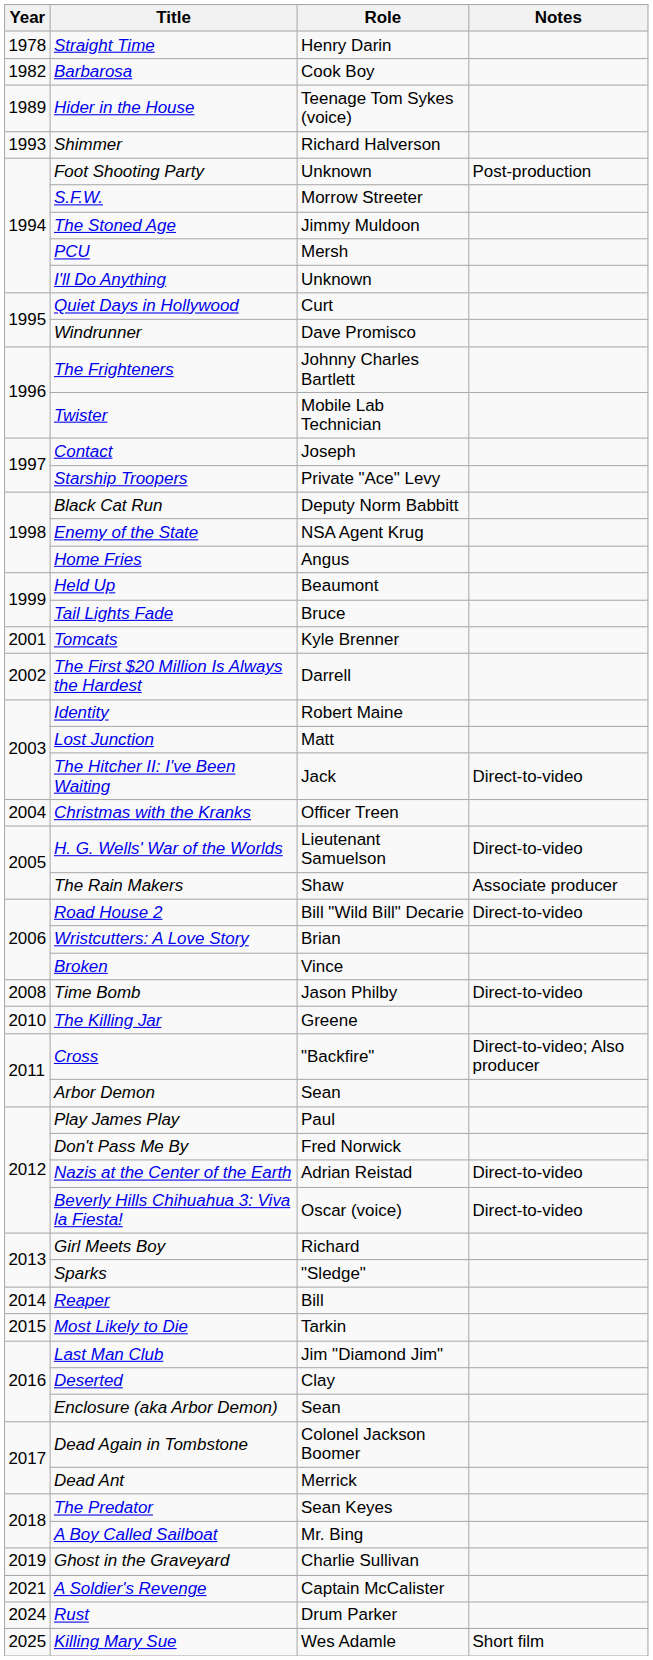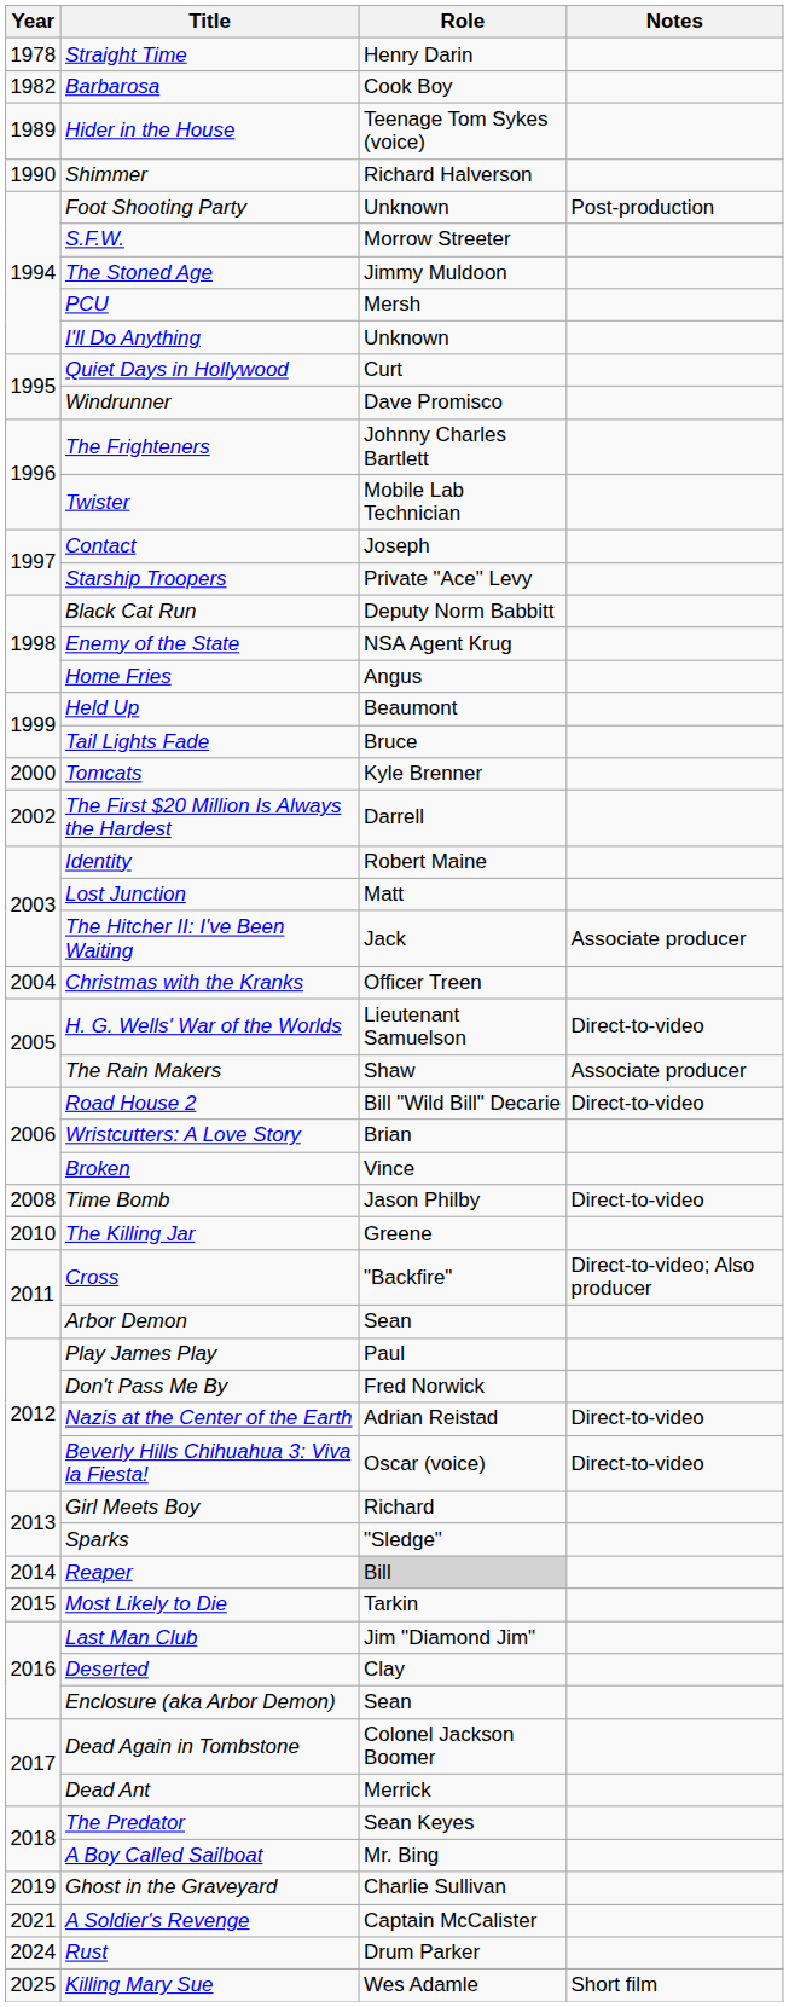 <table class="wikitable sortable">
 <tr>
 <th scope="col">Year</th>
 <th scope="col">Title</th>
 <th scope="col">Role</th>
 <th class="unsortable" scope="col">Notes</th>
 </tr>
 <tr>
 <td>1978</td>
 <td><em><a href='#'>Straight Time</a></em></td>
 <td>Henry Darin</td>
 <td></td>
 </tr>
 <tr>
 <td>1982</td>
 <td><em><a href='#'>Barbarosa</a></em></td>
 <td>Cook Boy</td>
 <td></td>
 </tr>
 <tr>
 <td>1989</td>
 <td><em><a href='#'>Hider in the House</a></em></td>
 <td>Teenage Tom Sykes (voice)</td>
 <td></td>
 </tr>
 <tr>
-<td>1993</td>
+<td>1990</td>
 <td><em>Shimmer</em></td>
 <td>Richard Halverson</td>
 <td></td>
 </tr>
 <tr>
 <td rowspan=5>1994</td>
 <td><em>Foot Shooting Party</em></td>
 <td>Unknown</td>
 <td>Post-production</td>
 </tr>
 <tr>
 <td><em><a href='#'>S.F.W.</a></em></td>
 <td>Morrow Streeter</td>
 <td></td>
 </tr>
 <tr>
 <td><em><a href='#'>The Stoned Age</a></em></td>
 <td>Jimmy Muldoon</td>
 <td></td>
 </tr>
 <tr>
 <td><em><a href='#'>PCU</a></em></td>
 <td>Mersh</td>
 <td></td>
 </tr>
 <tr>
 <td><em><a href='#'>I'll Do Anything</a></em></td>
 <td>Unknown</td>
 <td></td>
 </tr>
 <tr>
 <td rowspan=2>1995</td>
 <td><em><a href='#'>Quiet Days in Hollywood</a></em></td>
 <td>Curt</td>
 <td></td>
 </tr>
 <tr>
 <td><em>Windrunner</em></td>
 <td>Dave Promisco</td>
 <td></td>
 </tr>
 <tr>
 <td rowspan=2>1996</td>
 <td><em><a href='#'>The Frighteners</a></em></td>
 <td>Johnny Charles Bartlett</td>
 <td></td>
 </tr>
 <tr>
 <td><em><a href='#'>Twister</a></em></td>
 <td>Mobile Lab Technician</td>
 <td></td>
 </tr>
 <tr>
 <td rowspan=2>1997</td>
 <td><em><a href='#'>Contact</a></em></td>
 <td>Joseph</td>
 <td></td>
 </tr>
 <tr>
 <td><em><a href='#'>Starship Troopers</a></em></td>
 <td>Private "Ace" Levy</td>
 <td></td>
 </tr>
 <tr>
 <td rowspan="3">1998</td>
 <td><em>Black Cat Run</em></td>
 <td>Deputy Norm Babbitt</td>
 <td></td>
 </tr>
 <tr>
 <td><em><a href='#'>Enemy of the State</a></em></td>
 <td>NSA Agent Krug</td>
 <td></td>
 </tr>
 <tr>
 <td><em><a href='#'>Home Fries</a></em></td>
 <td>Angus</td>
 <td></td>
 </tr>
 <tr>
 <td rowspan=2>1999</td>
 <td><em><a href='#'>Held Up</a></em></td>
 <td>Beaumont</td>
 <td></td>
 </tr>
 <tr>
 <td><em><a href='#'>Tail Lights Fade</a></em></td>
 <td>Bruce</td>
 <td></td>
 </tr>
 <tr>
-<td>2001</td>
+<td>2000</td>
 <td><em><a href='#'>Tomcats</a></em></td>
 <td>Kyle Brenner</td>
 <td></td>
 </tr>
 <tr>
 <td>2002</td>
 <td><em><a href='#'>The First $20 Million Is Always the Hardest</a></em></td>
 <td>Darrell</td>
 <td></td>
 </tr>
 <tr>
 <td rowspan=3>2003</td>
 <td><em><a href='#'>Identity</a></em></td>
 <td>Robert Maine</td>
 <td></td>
 </tr>
 <tr>
 <td><em><a href='#'>Lost Junction</a></em></td>
 <td>Matt</td>
 <td></td>
 </tr>
 <tr>
 <td><em><a href='#'>The Hitcher II: I've Been Waiting</a></em></td>
 <td>Jack</td>
-<td>Direct-to-video</td>
+<td>Associate producer</td>
 </tr>
 <tr>
 <td>2004</td>
 <td><em><a href='#'>Christmas with the Kranks</a></em></td>
 <td>Officer Treen</td>
 <td></td>
 </tr>
 <tr>
 <td rowspan=2>2005</td>
 <td><em><a href='#'>H. G. Wells' War of the Worlds</a></em></td>
 <td>Lieutenant Samuelson</td>
 <td>Direct-to-video</td>
 </tr>
 <tr>
 <td><em>The Rain Makers</em></td>
 <td>Shaw</td>
 <td>Associate producer</td>
 </tr>
 <tr>
 <td rowspan=3>2006</td>
 <td><em><a href='#'>Road House 2</a></em></td>
 <td>Bill "Wild Bill" Decarie</td>
 <td>Direct-to-video</td>
 </tr>
 <tr>
 <td><em><a href='#'>Wristcutters: A Love Story</a></em></td>
 <td>Brian</td>
 <td></td>
 </tr>
 <tr>
 <td><em><a href='#'>Broken</a></em></td>
 <td>Vince</td>
 <td></td>
 </tr>
 <tr>
 <td>2008</td>
 <td><em>Time Bomb</em></td>
 <td>Jason Philby</td>
 <td>Direct-to-video</td>
 </tr>
 <tr>
 <td>2010</td>
 <td><em><a href='#'>The Killing Jar</a></em></td>
 <td>Greene</td>
 <td></td>
 </tr>
 <tr>
 <td rowspan=2>2011</td>
 <td><em><a href='#'>Cross</a></em></td>
 <td>"Backfire"</td>
 <td>Direct-to-video; Also producer</td>
 </tr>
 <tr>
 <td><em>Arbor Demon</em></td>
 <td>Sean</td>
 <td></td>
 </tr>
 <tr>
 <td rowspan=4>2012</td>
 <td><em>Play James Play</em></td>
 <td>Paul</td>
 <td></td>
 </tr>
 <tr>
 <td><em>Don't Pass Me By</em></td>
 <td>Fred Norwick</td>
 <td></td>
 </tr>
 <tr>
 <td><em><a href='#'>Nazis at the Center of the Earth</a></em></td>
 <td>Adrian Reistad</td>
 <td>Direct-to-video</td>
 </tr>
 <tr>
 <td><em><a href='#'>Beverly Hills Chihuahua 3: Viva la Fiesta!</a></em></td>
 <td>Oscar (voice)</td>
 <td>Direct-to-video</td>
 </tr>
 <tr>
 <td rowspan=2>2013</td>
 <td><em>Girl Meets Boy</em></td>
 <td>Richard</td>
 <td></td>
 </tr>
 <tr>
 <td><em>Sparks</em></td>
 <td>"Sledge"</td>
 <td></td>
 </tr>
 <tr>
 <td>2014</td>
 <td><em><a href='#'>Reaper</a></em></td>
-<td>Bill</td>
+<td style="background: lightgrey;">Bill</td>
 <td></td>
 </tr>
 <tr>
 <td>2015</td>
 <td><em><a href='#'>Most Likely to Die</a></em></td>
 <td>Tarkin</td>
 <td></td>
 </tr>
 <tr>
 <td rowspan="3">2016</td>
 <td><em><a href='#'>Last Man Club</a></em></td>
 <td>Jim "Diamond Jim"</td>
 <td></td>
 </tr>
 <tr>
 <td><em><a href='#'>Deserted</a></em></td>
 <td>Clay</td>
 <td></td>
 </tr>
 <tr>
 <td><em>Enclosure (aka Arbor Demon)</em></td>
 <td>Sean</td>
 <td></td>
 </tr>
 <tr>
 <td rowspan=2>2017</td>
 <td><em>Dead Again in Tombstone</em></td>
 <td>Colonel Jackson Boomer</td>
 <td></td>
 </tr>
 <tr>
 <td><em>Dead Ant</em></td>
 <td>Merrick</td>
 </tr>
 <tr>
 <td rowspan=2>2018</td>
 <td><em><a href='#'>The Predator</a></em></td>
 <td>Sean Keyes</td>
 <td></td>
 </tr>
 <tr>
 <td><em><a href='#'>A Boy Called Sailboat</a></em></td>
 <td>Mr. Bing</td>
 <td></td>
 </tr>
 <tr>
 <td>2019</td>
 <td><em>Ghost in the Graveyard</em></td>
 <td>Charlie Sullivan</td>
 <td></td>
 </tr>
 <tr>
 <td>2021</td>
 <td><em><a href='#'>A Soldier's Revenge</a></em></td>
 <td>Captain McCalister</td>
 <td></td>
 </tr>
 <tr>
 <td>2024</td>
 <td><em><a href='#'>Rust</a></em></td>
 <td>Drum Parker</td>
 <td></td>
 </tr>
 <tr>
 <td>2025</td>
 <td><em><a href='#'>Killing Mary Sue</a></em></td>
 <td>Wes Adamle</td>
 <td>Short film</td>
 </tr>
 </table>
